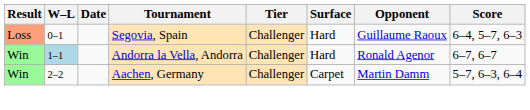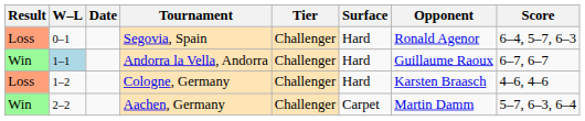 <table class="sortable wikitable">
 <tr>
 <th>Result</th>
 <th class="unsortable">W–L</th>
 <th>Date</th>
 <th>Tournament</th>
 <th>Tier</th>
 <th>Surface</th>
 <th>Opponent</th>
 <th class="unsortable">Score</th>
 </tr>
 <tr>
 <td style="background:#ffa07a;">Loss</td>
 <td><small>0–1</small></td>
 <td></td>
 <td style="background:moccasin;"><a href='#'>Segovia</a>, Spain</td>
 <td style="background:moccasin;">Challenger</td>
 <td>Hard</td>
-<td> <a href='#'>Guillaume Raoux</a></td>
+<td> <a href='#'>Ronald Agenor</a></td>
 <td>6–4, 5–7, 6–3</td>
 </tr>
 <tr>
 <td style="background:#98fb98;">Win</td>
 <td style="background: lightblue;"><small>1–1</small></td>
 <td></td>
 <td style="background:moccasin;"><a href='#'>Andorra la Vella</a>, Andorra</td>
 <td style="background:moccasin;">Challenger</td>
 <td>Hard</td>
-<td> <a href='#'>Ronald Agenor</a></td>
+<td> <a href='#'>Guillaume Raoux</a></td>
 <td>6–7, 6–7</td>
+</tr>
+<tr>
+<td style="background:#ffa07a;">Loss</td>
+<td><small>1–2</small></td>
+<td></td>
+<td style="background:moccasin;"><a href='#'>Cologne</a>, Germany</td>
+<td style="background:moccasin;">Challenger</td>
+<td>Hard</td>
+<td> <a href='#'>Karsten Braasch</a></td>
+<td>4–6, 4–6</td>
 </tr>
 <tr>
 <td style="background:#98fb98;">Win</td>
 <td><small>2–2</small></td>
 <td></td>
 <td style="background:moccasin;"><a href='#'>Aachen</a>, Germany</td>
 <td style="background:moccasin;">Challenger</td>
 <td>Carpet</td>
 <td> <a href='#'>Martin Damm</a></td>
 <td>5–7, 6–3, 6–4</td>
 </tr>
 </table>
